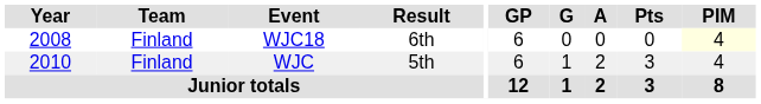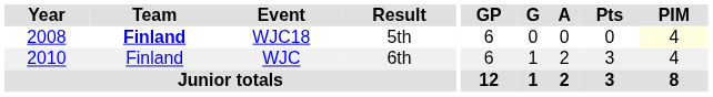 <table border="0" cellpadding="1" cellspacing="0" ID="Table3" style="text-align:center; width:40em">
 <tr ALIGN="center" bgcolor="#e0e0e0">
 <th>Year</th>
 <th>Team</th>
 <th>Event</th>
 <th>Result</th>
 <th rowspan="99" bgcolor="#ffffff"></th>
 <th>GP</th>
 <th>G</th>
 <th>A</th>
 <th>Pts</th>
 <th>PIM</th>
 </tr>
 <tr>
 <td><a href='#'>2008</a></td>
-<td><a href='#'>Finland</a></td>
+<td><strong><a href='#'>Finland</a></strong></td>
 <td><a href='#'>WJC18</a></td>
-<td>6th</td>
+<td>5th</td>
 <td>6</td>
 <td>0</td>
 <td>0</td>
 <td>0</td>
 <td style="background: lightyellow;">4</td>
 </tr>
 <tr bgcolor="#f0f0f0">
 <td><a href='#'>2010</a></td>
 <td><a href='#'>Finland</a></td>
 <td><a href='#'>WJC</a></td>
-<td>5th</td>
+<td>6th</td>
 <td>6</td>
 <td>1</td>
 <td>2</td>
 <td>3</td>
 <td>4</td>
 </tr>
 <tr bgcolor="#e0e0e0">
 <th colspan="4">Junior totals</th>
 <th>12</th>
 <th>1</th>
 <th>2</th>
 <th>3</th>
 <th>8</th>
 </tr>
 </table>
